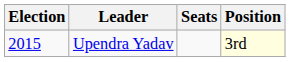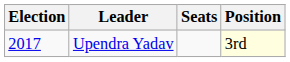 <table class="wikitable">
 <tr>
 <th>Election</th>
 <th>Leader</th>
 <th>Seats</th>
 <th>Position</th>
 </tr>
 <tr>
-<td><a href='#'>2015</a></td>
+<td><a href='#'>2017</a></td>
 <td><a href='#'>Upendra Yadav</a></td>
 <td style="text-align:center;"></td>
 <td style="background: lightyellow;">3rd</td>
 </tr>
 </table>
